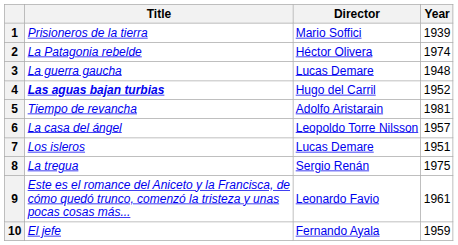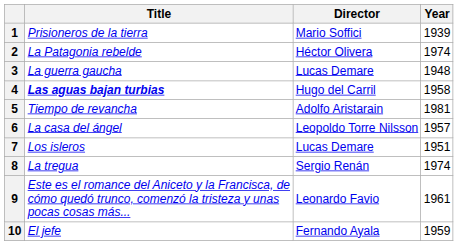 <table class="sortable wikitable" style="background:#ffffff" align="top">
 <tr>
 <th width="20 px"></th>
 <th width="350 px">Title</th>
 <th>Director</th>
 <th>Year</th>
 </tr>
 <tr>
 <th>1</th>
 <td><em><a href='#'>Prisioneros de la tierra</a></em></td>
 <td><a href='#'>Mario Soffici</a></td>
 <td>1939</td>
 </tr>
 <tr>
 <th>2</th>
 <td><em><a href='#'>La Patagonia rebelde</a></em></td>
 <td><a href='#'>Héctor Olivera</a></td>
 <td>1974</td>
 </tr>
 <tr>
 <th>3</th>
 <td><em><a href='#'>La guerra gaucha</a></em></td>
 <td><a href='#'>Lucas Demare</a></td>
 <td>1948</td>
 </tr>
 <tr>
 <th>4</th>
 <td><strong><em><a href='#'>Las aguas bajan turbias</a></em></strong></td>
 <td><a href='#'>Hugo del Carril</a></td>
-<td>1952</td>
+<td>1958</td>
 </tr>
 <tr>
 <th>5</th>
 <td><em><a href='#'>Tiempo de revancha</a></em></td>
 <td><a href='#'>Adolfo Aristarain</a></td>
 <td>1981</td>
 </tr>
 <tr>
 <th>6</th>
 <td><em><a href='#'>La casa del ángel</a></em></td>
 <td><a href='#'>Leopoldo Torre Nilsson</a></td>
 <td>1957</td>
 </tr>
 <tr>
 <th>7</th>
 <td><em><a href='#'>Los isleros</a></em></td>
 <td><a href='#'>Lucas Demare</a></td>
 <td>1951</td>
 </tr>
 <tr>
 <th>8</th>
 <td><em><a href='#'>La tregua</a></em></td>
 <td><a href='#'>Sergio Renán</a></td>
-<td>1975</td>
+<td>1974</td>
 </tr>
 <tr>
 <th>9</th>
 <td><em><a href='#'>Este es el romance del Aniceto y la Francisca, de cómo quedó trunco, comenzó la tristeza y unas pocas cosas más...</a></em></td>
 <td><a href='#'>Leonardo Favio</a></td>
 <td>1961</td>
 </tr>
 <tr>
 <th>10</th>
 <td><em><a href='#'>El jefe</a></em></td>
 <td><a href='#'>Fernando Ayala</a></td>
 <td>1959</td>
 </tr>
 </table>
